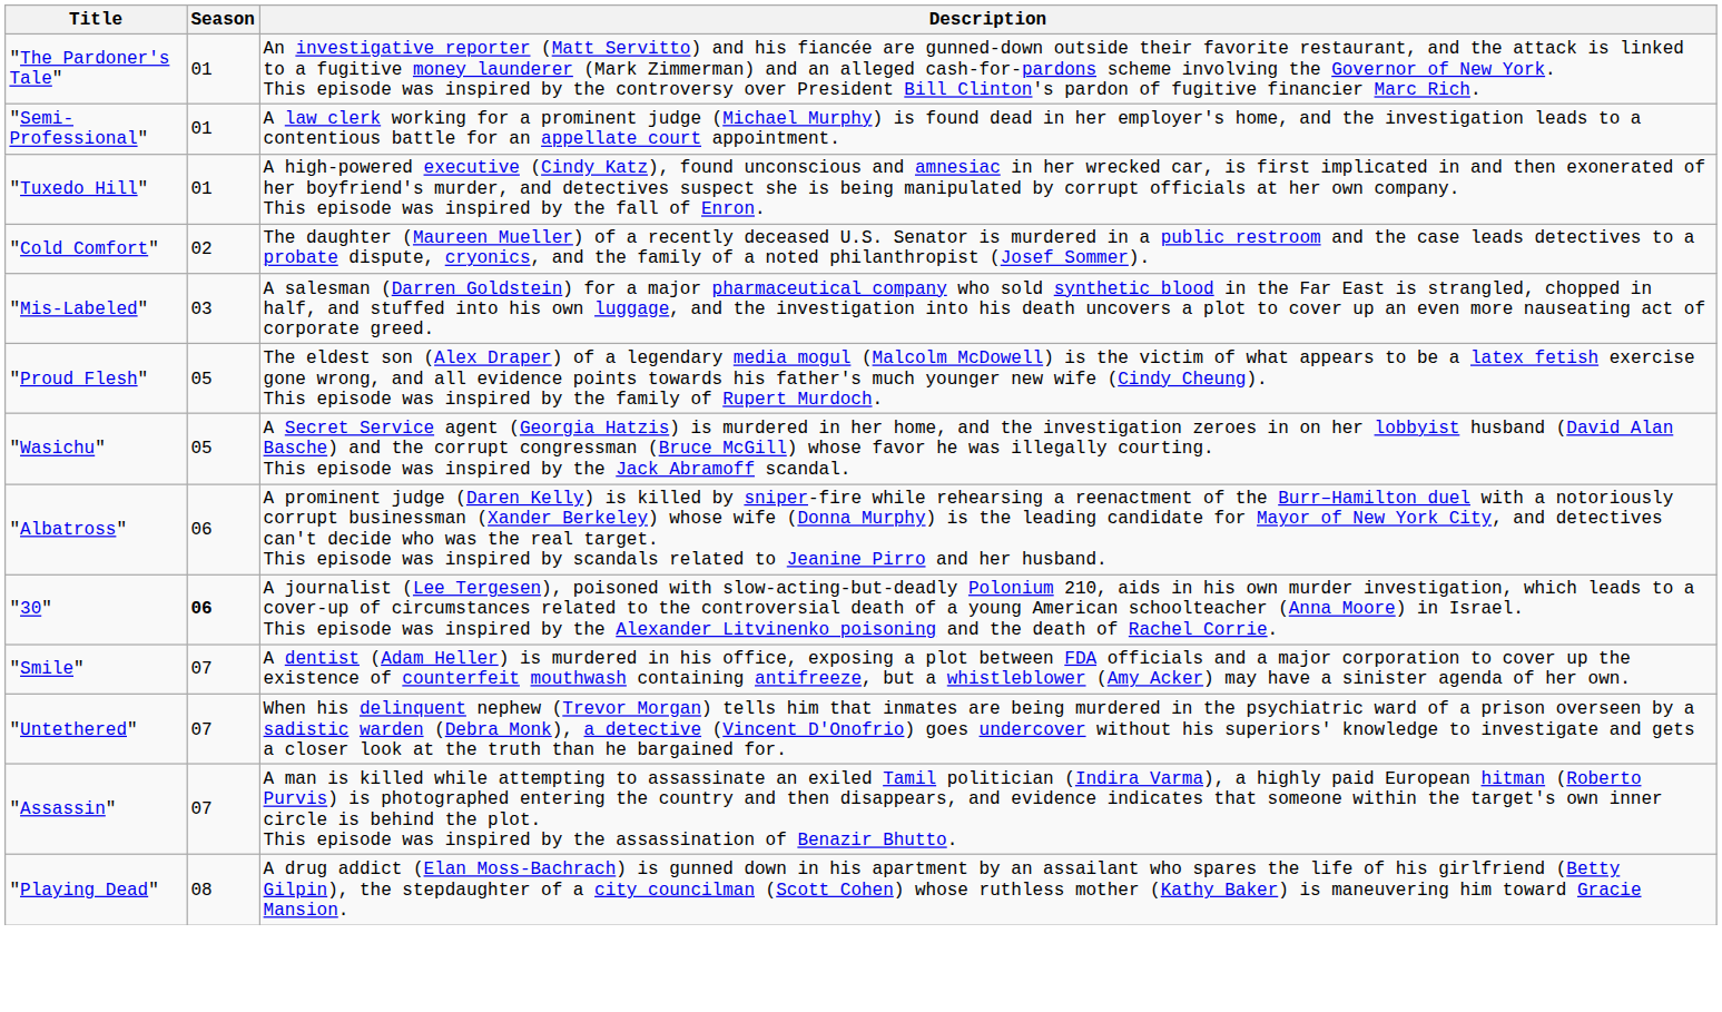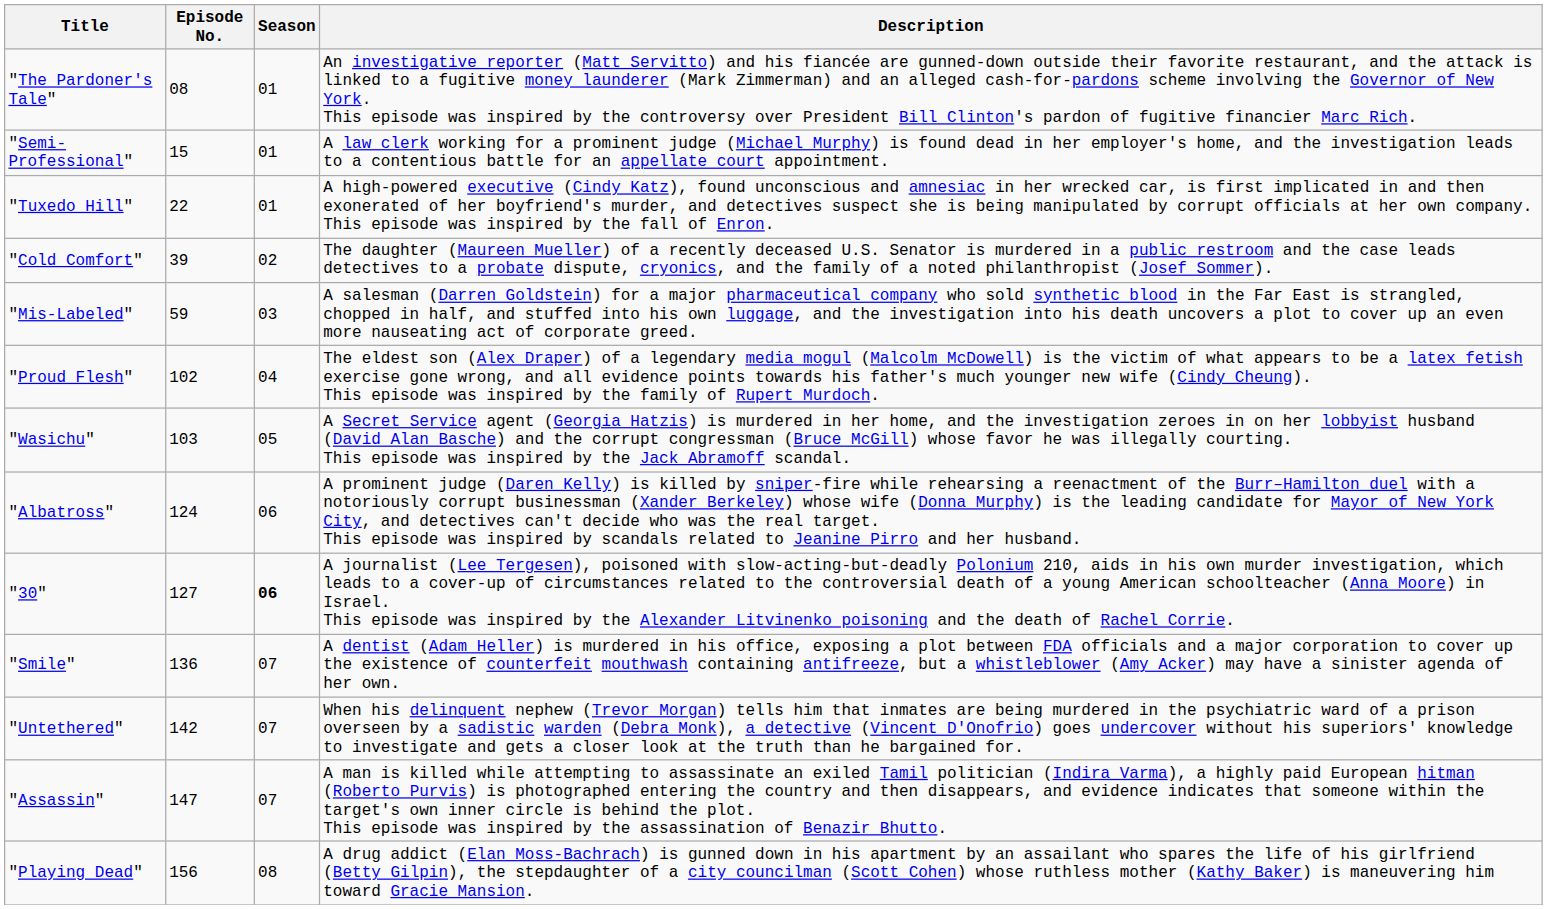 <table class="wikitable sortable">
 <tr>
 <th>Title</th>
+<th>Episode No.</th>
 <th>Season</th>
 <th>Description</th>
 </tr>
 <tr>
 <td>"<a href='#'>The Pardoner's Tale</a>"</td>
+<td>08</td>
 <td>01</td>
 <td>An <a href='#'>investigative reporter</a> (<a href='#'>Matt Servitto</a>) and his fiancée are gunned-down outside their favorite restaurant, and the attack is linked to a fugitive <a href='#'>money launderer</a> (Mark Zimmerman) and an alleged cash-for-<a href='#'>pardons</a> scheme involving the <a href='#'>Governor of New York</a>.<br>This episode was inspired by the controversy over President <a href='#'>Bill Clinton</a>'s pardon of fugitive financier <a href='#'>Marc Rich</a>.</td>
 </tr>
 <tr>
 <td>"<a href='#'>Semi-Professional</a>"</td>
+<td>15</td>
 <td>01</td>
 <td>A <a href='#'>law clerk</a> working for a prominent judge (<a href='#'>Michael Murphy</a>) is found dead in her employer's home, and the investigation leads to a contentious battle for an <a href='#'>appellate court</a> appointment.</td>
 </tr>
 <tr>
 <td>"<a href='#'>Tuxedo Hill</a>"</td>
+<td>22</td>
 <td>01</td>
 <td>A high-powered <a href='#'>executive</a> (<a href='#'>Cindy Katz</a>), found unconscious and <a href='#'>amnesiac</a> in her wrecked car, is first implicated in and then exonerated of her boyfriend's murder, and detectives suspect she is being manipulated by corrupt officials at her own company.<br>This episode was inspired by the fall of <a href='#'>Enron</a>.</td>
 </tr>
 <tr>
 <td>"<a href='#'>Cold Comfort</a>"</td>
+<td>39</td>
 <td>02</td>
 <td>The daughter (<a href='#'>Maureen Mueller</a>) of a recently deceased U.S. Senator is murdered in a <a href='#'>public restroom</a> and the case leads detectives to a <a href='#'>probate</a> dispute, <a href='#'>cryonics</a>, and the family of a noted philanthropist (<a href='#'>Josef Sommer</a>).</td>
 </tr>
 <tr>
 <td>"<a href='#'>Mis-Labeled</a>"</td>
+<td>59</td>
 <td>03</td>
 <td>A salesman (<a href='#'>Darren Goldstein</a>) for a major <a href='#'>pharmaceutical company</a> who sold <a href='#'>synthetic blood</a> in the Far East is strangled, chopped in half, and stuffed into his own <a href='#'>luggage</a>, and the investigation into his death uncovers a plot to cover up an even more nauseating act of corporate greed.</td>
 </tr>
 <tr>
 <td>"<a href='#'>Proud Flesh</a>"</td>
-<td>05</td>
+<td>102</td>
+<td>04</td>
 <td>The eldest son (<a href='#'>Alex Draper</a>) of a legendary <a href='#'>media mogul</a> (<a href='#'>Malcolm McDowell</a>) is the victim of what appears to be a <a href='#'>latex fetish</a> exercise gone wrong, and all evidence points towards his father's much younger new wife (<a href='#'>Cindy Cheung</a>).<br>This episode was inspired by the family of <a href='#'>Rupert Murdoch</a>.</td>
 </tr>
 <tr>
 <td>"<a href='#'>Wasichu</a>"</td>
+<td>103</td>
 <td>05</td>
 <td>A <a href='#'>Secret Service</a> agent (<a href='#'>Georgia Hatzis</a>) is murdered in her home, and the investigation zeroes in on her <a href='#'>lobbyist</a> husband (<a href='#'>David Alan Basche</a>) and the corrupt congressman (<a href='#'>Bruce McGill</a>) whose favor he was illegally courting.<br>This episode was inspired by the <a href='#'>Jack Abramoff</a> scandal.</td>
 </tr>
 <tr>
 <td>"<a href='#'>Albatross</a>"</td>
+<td>124</td>
 <td>06</td>
 <td>A prominent judge (<a href='#'>Daren Kelly</a>) is killed by <a href='#'>sniper</a>-fire while rehearsing a reenactment of the <a href='#'>Burr–Hamilton duel</a> with a notoriously corrupt businessman (<a href='#'>Xander Berkeley</a>) whose wife (<a href='#'>Donna Murphy</a>) is the leading candidate for <a href='#'>Mayor of New York City</a>, and detectives can't decide who was the real target.<br>This episode was inspired by scandals related to <a href='#'>Jeanine Pirro</a> and her husband.</td>
 </tr>
 <tr>
 <td>"<a href='#'>30</a>"</td>
+<td>127</td>
 <td><strong>06</strong></td>
 <td>A journalist (<a href='#'>Lee Tergesen</a>), poisoned with slow-acting-but-deadly <a href='#'>Polonium</a> 210, aids in his own murder investigation, which leads to a cover-up of circumstances related to the controversial death of a young American schoolteacher (<a href='#'>Anna Moore</a>) in Israel.<br>This episode was inspired by the <a href='#'>Alexander Litvinenko poisoning</a> and the death of <a href='#'>Rachel Corrie</a>.</td>
 </tr>
 <tr>
 <td>"<a href='#'>Smile</a>"</td>
+<td>136</td>
 <td>07</td>
 <td>A <a href='#'>dentist</a> (<a href='#'>Adam Heller</a>) is murdered in his office, exposing a plot between <a href='#'>FDA</a> officials and a major corporation to cover up the existence of <a href='#'>counterfeit</a> <a href='#'>mouthwash</a> containing <a href='#'>antifreeze</a>, but a <a href='#'>whistleblower</a> (<a href='#'>Amy Acker</a>) may have a sinister agenda of her own.</td>
 </tr>
 <tr>
 <td>"<a href='#'>Untethered</a>"</td>
+<td>142</td>
 <td>07</td>
 <td>When his <a href='#'>delinquent</a> nephew (<a href='#'>Trevor Morgan</a>) tells him that inmates are being murdered in the psychiatric ward of a prison overseen by a <a href='#'>sadistic</a> <a href='#'>warden</a> (<a href='#'>Debra Monk</a>), <a href='#'>a detective</a> (<a href='#'>Vincent D'Onofrio</a>) goes <a href='#'>undercover</a> without his superiors' knowledge to investigate and gets a closer look at the truth than he bargained for.</td>
 </tr>
 <tr>
 <td>"<a href='#'>Assassin</a>"</td>
+<td>147</td>
 <td>07</td>
 <td>A man is killed while attempting to assassinate an exiled <a href='#'>Tamil</a> politician (<a href='#'>Indira Varma</a>), a highly paid European <a href='#'>hitman</a> (<a href='#'>Roberto Purvis</a>) is photographed entering the country and then disappears, and evidence indicates that someone within the target's own inner circle is behind the plot.<br>This episode was inspired by the assassination of <a href='#'>Benazir Bhutto</a>.</td>
 </tr>
 <tr>
 <td>"<a href='#'>Playing Dead</a>"</td>
+<td>156</td>
 <td>08</td>
 <td>A drug addict (<a href='#'>Elan Moss-Bachrach</a>) is gunned down in his apartment by an assailant who spares the life of his girlfriend (<a href='#'>Betty Gilpin</a>), the stepdaughter of a <a href='#'>city councilman</a> (<a href='#'>Scott Cohen</a>) whose ruthless mother (<a href='#'>Kathy Baker</a>) is maneuvering him toward <a href='#'>Gracie Mansion</a>.</td>
 </tr>
 </table>
